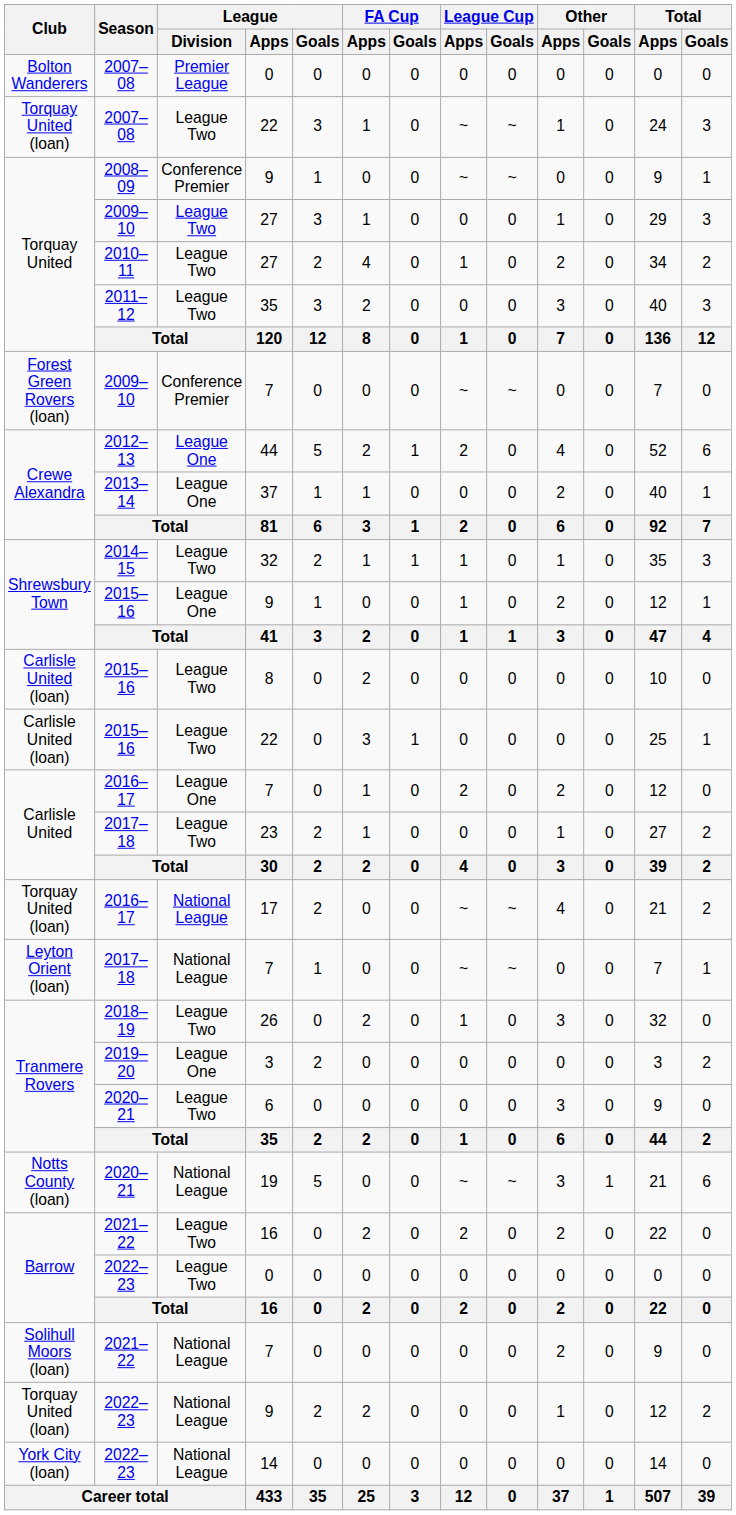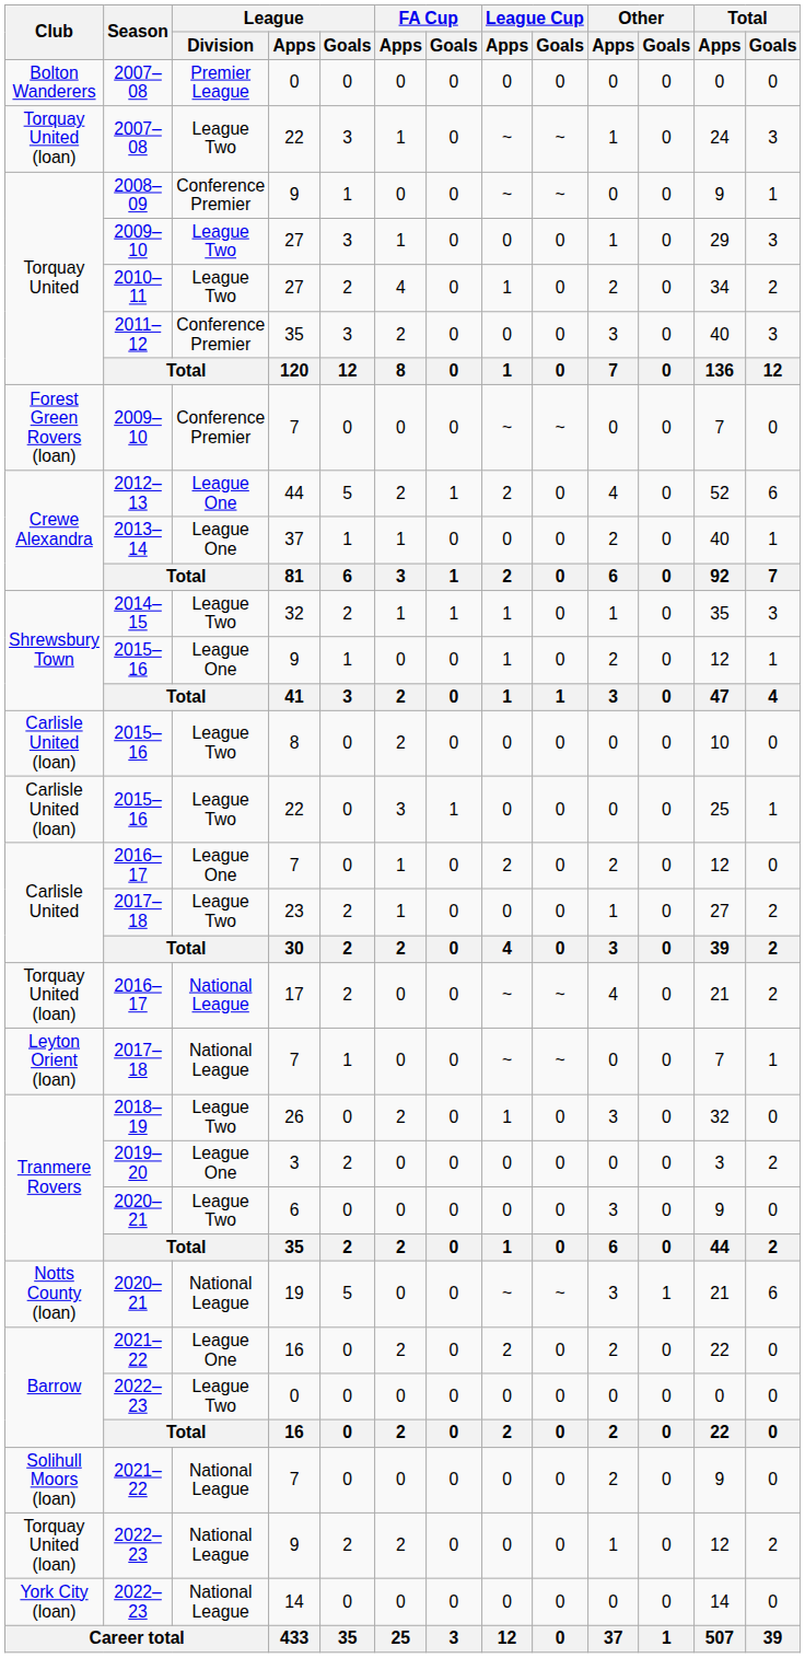 <table class="wikitable" style="text-align: center">
 <tr>
 <th rowspan="2">Club</th>
 <th rowspan="2">Season</th>
 <th colspan="3">League</th>
 <th colspan="2"><a href='#'>FA Cup</a></th>
 <th colspan="2"><a href='#'>League Cup</a></th>
 <th colspan="2">Other</th>
 <th colspan="2">Total</th>
 </tr>
 <tr>
 <th>Division</th>
 <th>Apps</th>
 <th>Goals</th>
 <th>Apps</th>
 <th>Goals</th>
 <th>Apps</th>
 <th>Goals</th>
 <th>Apps</th>
 <th>Goals</th>
 <th>Apps</th>
 <th>Goals</th>
 </tr>
 <tr>
 <td><a href='#'>Bolton Wanderers</a></td>
 <td><a href='#'>2007–08</a></td>
 <td><a href='#'>Premier League</a></td>
 <td>0</td>
 <td>0</td>
 <td>0</td>
 <td>0</td>
 <td>0</td>
 <td>0</td>
 <td>0</td>
 <td>0</td>
 <td>0</td>
 <td>0</td>
 </tr>
 <tr>
 <td><a href='#'>Torquay United</a> (loan)</td>
 <td><a href='#'>2007–08</a></td>
 <td>League Two</td>
 <td>22</td>
 <td>3</td>
 <td>1</td>
 <td>0</td>
 <td>~</td>
 <td>~</td>
 <td>1</td>
 <td>0</td>
 <td>24</td>
 <td>3</td>
 </tr>
 <tr>
 <td rowspan="5">Torquay United</td>
 <td><a href='#'>2008–09</a></td>
 <td>Conference Premier</td>
 <td>9</td>
 <td>1</td>
 <td>0</td>
 <td>0</td>
 <td>~</td>
 <td>~</td>
 <td>0</td>
 <td>0</td>
 <td>9</td>
 <td>1</td>
 </tr>
 <tr>
 <td><a href='#'>2009–10</a></td>
 <td><a href='#'>League Two</a></td>
 <td>27</td>
 <td>3</td>
 <td>1</td>
 <td>0</td>
 <td>0</td>
 <td>0</td>
 <td>1</td>
 <td>0</td>
 <td>29</td>
 <td>3</td>
 </tr>
 <tr>
 <td><a href='#'>2010–11</a></td>
 <td>League Two</td>
 <td>27</td>
 <td>2</td>
 <td>4</td>
 <td>0</td>
 <td>1</td>
 <td>0</td>
 <td>2</td>
 <td>0</td>
 <td>34</td>
 <td>2</td>
 </tr>
 <tr>
 <td><a href='#'>2011–12</a></td>
-<td>League Two</td>
+<td>Conference Premier</td>
 <td>35</td>
 <td>3</td>
 <td>2</td>
 <td>0</td>
 <td>0</td>
 <td>0</td>
 <td>3</td>
 <td>0</td>
 <td>40</td>
 <td>3</td>
 </tr>
 <tr>
 <th colspan="2">Total</th>
 <th>120</th>
 <th>12</th>
 <th>8</th>
 <th>0</th>
 <th>1</th>
 <th>0</th>
 <th>7</th>
 <th>0</th>
 <th>136</th>
 <th>12</th>
 </tr>
 <tr>
 <td><a href='#'>Forest Green Rovers</a> (loan)</td>
 <td><a href='#'>2009–10</a></td>
 <td>Conference Premier</td>
 <td>7</td>
 <td>0</td>
 <td>0</td>
 <td>0</td>
 <td>~</td>
 <td>~</td>
 <td>0</td>
 <td>0</td>
 <td>7</td>
 <td>0</td>
 </tr>
 <tr>
 <td rowspan="3"><a href='#'>Crewe Alexandra</a></td>
 <td><a href='#'>2012–13</a></td>
 <td><a href='#'>League One</a></td>
 <td>44</td>
 <td>5</td>
 <td>2</td>
 <td>1</td>
 <td>2</td>
 <td>0</td>
 <td>4</td>
 <td>0</td>
 <td>52</td>
 <td>6</td>
 </tr>
 <tr>
 <td><a href='#'>2013–14</a></td>
 <td>League One</td>
 <td>37</td>
 <td>1</td>
 <td>1</td>
 <td>0</td>
 <td>0</td>
 <td>0</td>
 <td>2</td>
 <td>0</td>
 <td>40</td>
 <td>1</td>
 </tr>
 <tr>
 <th colspan="2">Total</th>
 <th>81</th>
 <th>6</th>
 <th>3</th>
 <th>1</th>
 <th>2</th>
 <th>0</th>
 <th>6</th>
 <th>0</th>
 <th>92</th>
 <th>7</th>
 </tr>
 <tr>
 <td rowspan="3"><a href='#'>Shrewsbury Town</a></td>
 <td><a href='#'>2014–15</a></td>
 <td>League Two</td>
 <td>32</td>
 <td>2</td>
 <td>1</td>
 <td>1</td>
 <td>1</td>
 <td>0</td>
 <td>1</td>
 <td>0</td>
 <td>35</td>
 <td>3</td>
 </tr>
 <tr>
 <td><a href='#'>2015–16</a></td>
 <td>League One</td>
 <td>9</td>
 <td>1</td>
 <td>0</td>
 <td>0</td>
 <td>1</td>
 <td>0</td>
 <td>2</td>
 <td>0</td>
 <td>12</td>
 <td>1</td>
 </tr>
 <tr>
 <th colspan="2">Total</th>
 <th>41</th>
 <th>3</th>
 <th>2</th>
 <th>0</th>
 <th>1</th>
 <th>1</th>
 <th>3</th>
 <th>0</th>
 <th>47</th>
 <th>4</th>
 </tr>
 <tr>
 <td><a href='#'>Carlisle United</a> (loan)</td>
 <td><a href='#'>2015–16</a></td>
 <td>League Two</td>
 <td>8</td>
 <td>0</td>
 <td>2</td>
 <td>0</td>
 <td>0</td>
 <td>0</td>
 <td>0</td>
 <td>0</td>
 <td>10</td>
 <td>0</td>
 </tr>
 <tr>
 <td>Carlisle United (loan)</td>
 <td><a href='#'>2015–16</a></td>
 <td>League Two</td>
 <td>22</td>
 <td>0</td>
 <td>3</td>
 <td>1</td>
 <td>0</td>
 <td>0</td>
 <td>0</td>
 <td>0</td>
 <td>25</td>
 <td>1</td>
 </tr>
 <tr>
 <td rowspan="3">Carlisle United</td>
 <td><a href='#'>2016–17</a></td>
 <td>League One</td>
 <td>7</td>
 <td>0</td>
 <td>1</td>
 <td>0</td>
 <td>2</td>
 <td>0</td>
 <td>2</td>
 <td>0</td>
 <td>12</td>
 <td>0</td>
 </tr>
 <tr>
 <td><a href='#'>2017–18</a></td>
 <td>League Two</td>
 <td>23</td>
 <td>2</td>
 <td>1</td>
 <td>0</td>
 <td>0</td>
 <td>0</td>
 <td>1</td>
 <td>0</td>
 <td>27</td>
 <td>2</td>
 </tr>
 <tr>
 <th colspan="2">Total</th>
 <th>30</th>
 <th>2</th>
 <th>2</th>
 <th>0</th>
 <th>4</th>
 <th>0</th>
 <th>3</th>
 <th>0</th>
 <th>39</th>
 <th>2</th>
 </tr>
 <tr>
 <td>Torquay United (loan)</td>
 <td><a href='#'>2016–17</a></td>
 <td><a href='#'>National League</a></td>
 <td>17</td>
 <td>2</td>
 <td>0</td>
 <td>0</td>
 <td>~</td>
 <td>~</td>
 <td>4</td>
 <td>0</td>
 <td>21</td>
 <td>2</td>
 </tr>
 <tr>
 <td><a href='#'>Leyton Orient</a> (loan)</td>
 <td><a href='#'>2017–18</a></td>
 <td>National League</td>
 <td>7</td>
 <td>1</td>
 <td>0</td>
 <td>0</td>
 <td>~</td>
 <td>~</td>
 <td>0</td>
 <td>0</td>
 <td>7</td>
 <td>1</td>
 </tr>
 <tr>
 <td rowspan="4"><a href='#'>Tranmere Rovers</a></td>
 <td><a href='#'>2018–19</a></td>
 <td>League Two</td>
 <td>26</td>
 <td>0</td>
 <td>2</td>
 <td>0</td>
 <td>1</td>
 <td>0</td>
 <td>3</td>
 <td>0</td>
 <td>32</td>
 <td>0</td>
 </tr>
 <tr>
 <td><a href='#'>2019–20</a></td>
 <td>League One</td>
 <td>3</td>
 <td>2</td>
 <td>0</td>
 <td>0</td>
 <td>0</td>
 <td>0</td>
 <td>0</td>
 <td>0</td>
 <td>3</td>
 <td>2</td>
 </tr>
 <tr>
 <td><a href='#'>2020–21</a></td>
 <td>League Two</td>
 <td>6</td>
 <td>0</td>
 <td>0</td>
 <td>0</td>
 <td>0</td>
 <td>0</td>
 <td>3</td>
 <td>0</td>
 <td>9</td>
 <td>0</td>
 </tr>
 <tr>
 <th colspan="2">Total</th>
 <th>35</th>
 <th>2</th>
 <th>2</th>
 <th>0</th>
 <th>1</th>
 <th>0</th>
 <th>6</th>
 <th>0</th>
 <th>44</th>
 <th>2</th>
 </tr>
 <tr>
 <td><a href='#'>Notts County</a> (loan)</td>
 <td><a href='#'>2020–21</a></td>
 <td>National League</td>
 <td>19</td>
 <td>5</td>
 <td>0</td>
 <td>0</td>
 <td>~</td>
 <td>~</td>
 <td>3</td>
 <td>1</td>
 <td>21</td>
 <td>6</td>
 </tr>
 <tr>
 <td rowspan="3"><a href='#'>Barrow</a></td>
 <td><a href='#'>2021–22</a></td>
-<td>League Two</td>
+<td>League One</td>
 <td>16</td>
 <td>0</td>
 <td>2</td>
 <td>0</td>
 <td>2</td>
 <td>0</td>
 <td>2</td>
 <td>0</td>
 <td>22</td>
 <td>0</td>
 </tr>
 <tr>
 <td><a href='#'>2022–23</a></td>
 <td>League Two</td>
 <td>0</td>
 <td>0</td>
 <td>0</td>
 <td>0</td>
 <td>0</td>
 <td>0</td>
 <td>0</td>
 <td>0</td>
 <td>0</td>
 <td>0</td>
 </tr>
 <tr>
 <th colspan="2">Total</th>
 <th>16</th>
 <th>0</th>
 <th>2</th>
 <th>0</th>
 <th>2</th>
 <th>0</th>
 <th>2</th>
 <th>0</th>
 <th>22</th>
 <th>0</th>
 </tr>
 <tr>
 <td><a href='#'>Solihull Moors</a> (loan)</td>
 <td><a href='#'>2021–22</a></td>
 <td>National League</td>
 <td>7</td>
 <td>0</td>
 <td>0</td>
 <td>0</td>
 <td>0</td>
 <td>0</td>
 <td>2</td>
 <td>0</td>
 <td>9</td>
 <td>0</td>
 </tr>
 <tr>
 <td>Torquay United (loan)</td>
 <td><a href='#'>2022–23</a></td>
 <td>National League</td>
 <td>9</td>
 <td>2</td>
 <td>2</td>
 <td>0</td>
 <td>0</td>
 <td>0</td>
 <td>1</td>
 <td>0</td>
 <td>12</td>
 <td>2</td>
 </tr>
 <tr>
 <td><a href='#'>York City</a> (loan)</td>
 <td><a href='#'>2022–23</a></td>
 <td>National League</td>
 <td>14</td>
 <td>0</td>
 <td>0</td>
 <td>0</td>
 <td>0</td>
 <td>0</td>
 <td>0</td>
 <td>0</td>
 <td>14</td>
 <td>0</td>
 </tr>
 <tr>
 <th colspan="3">Career total</th>
 <th>433</th>
 <th>35</th>
 <th>25</th>
 <th>3</th>
 <th>12</th>
 <th>0</th>
 <th>37</th>
 <th>1</th>
 <th>507</th>
 <th>39</th>
 </tr>
 </table>
